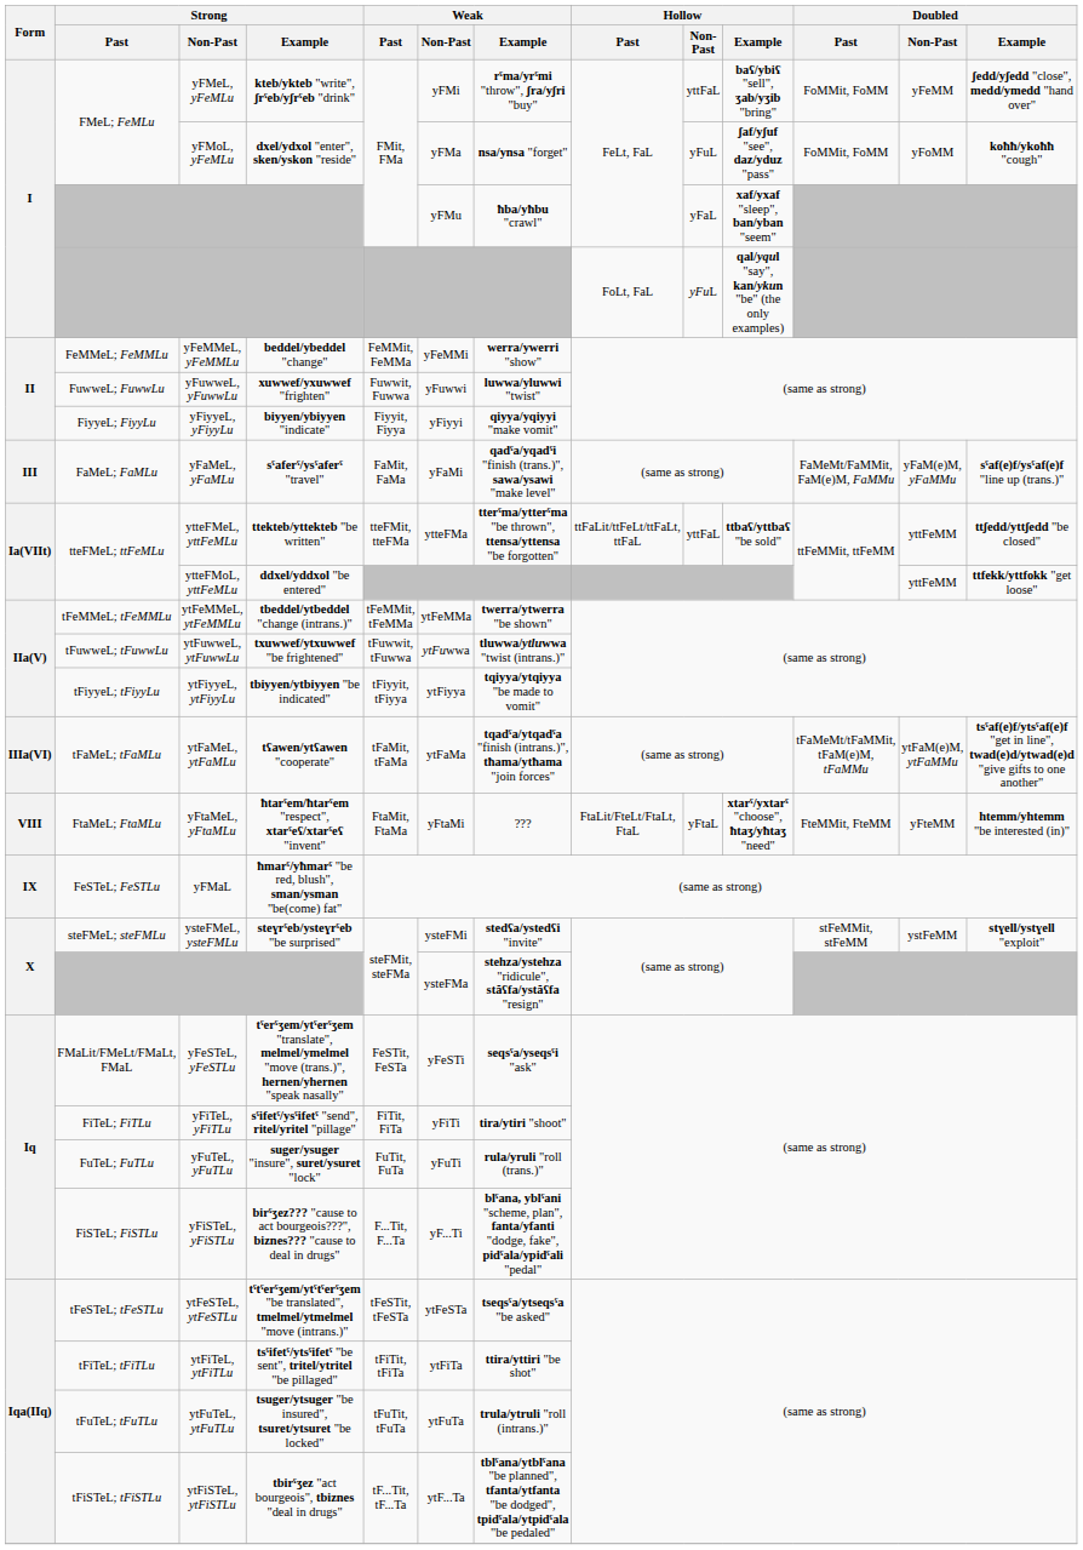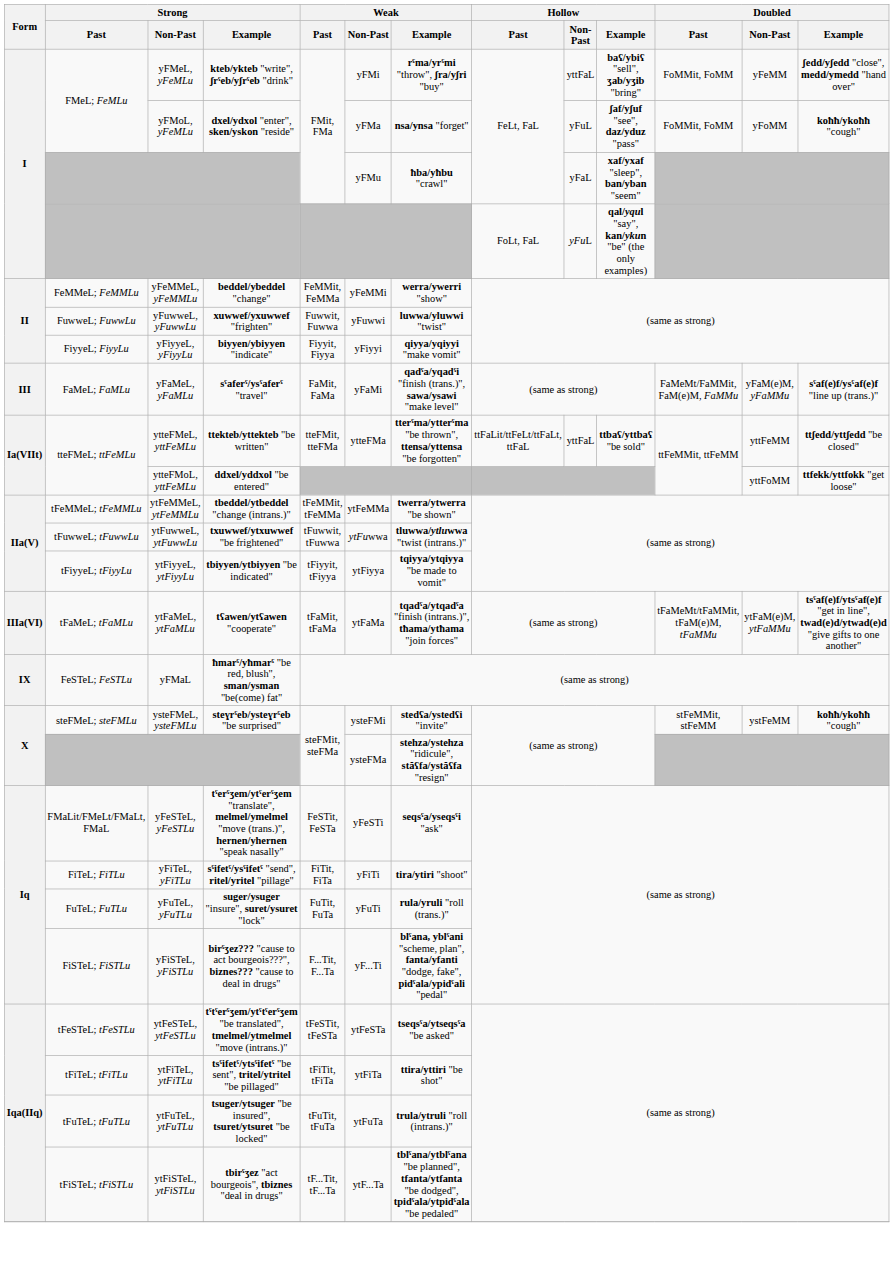 <table class="wikitable" style="text-align:center">
 <tr>
 <th rowspan=2>Form</th>
 <th colspan=3>Strong</th>
 <th colspan=3>Weak</th>
 <th colspan=3>Hollow</th>
 <th colspan=3>Doubled</th>
 </tr>
 <tr>
 <th>Past</th>
 <th>Non-Past</th>
 <th>Example</th>
 <th>Past</th>
 <th>Non-Past</th>
 <th>Example</th>
 <th>Past</th>
 <th>Non-Past</th>
 <th>Example</th>
 <th>Past</th>
 <th>Non-Past</th>
 <th>Example</th>
 </tr>
 <tr>
 <th rowspan=4>I</th>
 <td rowspan=2>FMeL; <em>FeMLu</em></td>
 <td>yFMeL, <em>yFeMLu</em></td>
 <td><strong>kteb/ykteb</strong> "write", <strong>ʃrˤeb/yʃrˤeb</strong> "drink"</td>
 <td rowspan=3>FMit, FMa</td>
 <td>yFMi</td>
 <td><strong>rˤma/yrˤmi</strong> "throw", <strong>ʃra/yʃri</strong> "buy"</td>
 <td rowspan=3>FeLt, FaL</td>
 <td>yttFaL</td>
 <td><strong>baʕ/ybiʕ</strong> "sell", <strong>ʒab/yʒib</strong> "bring"</td>
 <td>FoMMit, FoMM</td>
 <td>yFeMM</td>
 <td><strong>ʃedd/yʃedd</strong> "close", <strong>medd/ymedd</strong> "hand over"</td>
 </tr>
 <tr>
 <td>yFMoL, <em>yFeMLu</em></td>
 <td><strong>dxel/ydxol</strong> "enter", <strong>sken/yskon</strong> "reside"</td>
 <td>yFMa</td>
 <td><strong>nsa/ynsa</strong> "forget"</td>
 <td>yFuL</td>
 <td><strong>ʃaf/yʃuf</strong> "see", <strong>daz/yduz</strong> "pass"</td>
 <td>FoMMit, FoMM</td>
 <td>yFoMM</td>
 <td><strong>koħħ/ykoħħ</strong> "cough"</td>
 </tr>
 <tr>
 <td colspan=3 style=background:silver></td>
 <td>yFMu</td>
 <td><strong>ħba/yħbu</strong> "crawl"</td>
 <td>yFaL</td>
 <td><strong>xaf/yxaf</strong> "sleep", <strong>ban/yban</strong> "seem"</td>
 <td colspan=3 style=background:silver></td>
 </tr>
 <tr>
 <td colspan=3 style=background:silver></td>
 <td colspan=3 style=background:silver></td>
 <td>FoLt, FaL</td>
 <td><em>yFu</em>L</td>
 <td><strong>qal/<em>yqu</em>l</strong> "say", <strong>kan/<em>yku</em>n</strong> "be" (the only examples)</td>
 <td colspan=3 style=background:silver></td>
 </tr>
 <tr>
 <th rowspan=3>II</th>
 <td>FeMMeL; <em>FeMMLu</em></td>
 <td>yFeMMeL, <em>yFeMMLu</em></td>
 <td><strong>beddel/ybeddel</strong> "change"</td>
 <td>FeMMit, FeMMa</td>
 <td>yFeMMi</td>
 <td><strong>werra/ywerri</strong> "show"</td>
 <td rowspan=3 colspan=6>(same as strong)</td>
 </tr>
 <tr>
 <td>FuwweL; <em>FuwwLu</em></td>
 <td>yFuwweL, <em>yFuwwLu</em></td>
 <td><strong>xuwwef/yxuwwef</strong> "frighten"</td>
 <td>Fuwwit, Fuwwa</td>
 <td>yFuwwi</td>
 <td><strong>luwwa/yluwwi</strong> "twist"</td>
 </tr>
 <tr>
 <td>FiyyeL; <em>FiyyLu</em></td>
 <td>yFiyyeL, <em>yFiyyLu</em></td>
 <td><strong>biyyen/ybiyyen</strong> "indicate"</td>
 <td>Fiyyit, Fiyya</td>
 <td>yFiyyi</td>
 <td><strong>qiyya/yqiyyi</strong> "make vomit"</td>
 </tr>
 <tr>
 <th>III</th>
 <td>FaMeL; <em>FaMLu</em></td>
 <td>yFaMeL, <em>yFaMLu</em></td>
 <td><strong>sˤaferˤ/ysˤaferˤ</strong> "travel"</td>
 <td>FaMit, FaMa</td>
 <td>yFaMi</td>
 <td><strong>qadˤa/yqadˤi</strong> "finish (trans.)", <strong>sawa/ysawi</strong> "make level"</td>
 <td colspan=3>(same as strong)</td>
 <td>FaMeMt/FaMMit, FaM(e)M, <em>FaMMu</em></td>
 <td>yFaM(e)M, <em>yFaMMu</em></td>
 <td><strong>sˤaf(e)f/ysˤaf(e)f</strong> "line up (trans.)"</td>
 </tr>
 <tr>
 <th rowspan=2>Ia(VIIt)</th>
 <td rowspan=2>tteFMeL; <em>ttFeMLu</em></td>
 <td>ytteFMeL, <em>yttFeMLu</em></td>
 <td><strong>ttekteb/yttekteb</strong> "be written"</td>
 <td>tteFMit, tteFMa</td>
 <td>ytteFMa</td>
 <td><strong>tterˤma/ytterˤma</strong> "be thrown", <strong>ttensa/yttensa</strong> "be forgotten"</td>
 <td>ttFaLit/ttFeLt/ttFaLt, ttFaL</td>
 <td>yttFaL</td>
 <td><strong>ttbaʕ/yttbaʕ</strong> "be sold"</td>
 <td rowspan=2>ttFeMMit, ttFeMM</td>
 <td>yttFeMM</td>
 <td><strong>ttʃedd/yttʃedd</strong> "be closed"</td>
 </tr>
 <tr>
 <td>ytteFMoL, <em>yttFeMLu</em></td>
 <td><strong>ddxel/yddxol</strong> "be entered"</td>
 <td colspan=3 style=background:silver></td>
 <td colspan=3 style=background:silver></td>
-<td>yttFeMM</td>
+<td>yttFoMM</td>
 <td><strong>ttfekk/yttfokk</strong> "get loose"</td>
 </tr>
 <tr>
 <th rowspan=3>IIa(V)</th>
 <td>tFeMMeL; <em>tFeMMLu</em></td>
 <td>ytFeMMeL, <em>ytFeMMLu</em></td>
 <td><strong>tbeddel/ytbeddel</strong> "change (intrans.)"</td>
 <td>tFeMMit, tFeMMa</td>
 <td>ytFeMMa</td>
 <td><strong>twerra/ytwerra</strong> "be shown"</td>
 <td rowspan=3 colspan=6>(same as strong)</td>
 </tr>
 <tr>
 <td>tFuwweL; <em>tFuwwLu</em></td>
 <td>ytFuwweL, <em>ytFuwwLu</em></td>
 <td><strong>txuwwef/ytxuwwef</strong> "be frightened"</td>
 <td>tFuwwit, tFuwwa</td>
 <td><em>ytFu</em>wwa</td>
 <td><strong>tluwwa/<em>ytlu</em>wwa</strong> "twist (intrans.)"</td>
 </tr>
 <tr>
 <td>tFiyyeL; <em>tFiyyLu</em></td>
 <td>ytFiyyeL, <em>ytFiyyLu</em></td>
 <td><strong>tbiyyen/ytbiyyen</strong> "be indicated"</td>
 <td>tFiyyit, tFiyya</td>
 <td>ytFiyya</td>
 <td><strong>tqiyya/ytqiyya</strong> "be made to vomit"</td>
 </tr>
 <tr>
 <th>IIIa(VI)</th>
 <td>tFaMeL; <em>tFaMLu</em></td>
 <td>ytFaMeL, <em>ytFaMLu</em></td>
 <td><strong>tʕawen/ytʕawen</strong> "cooperate"</td>
 <td>tFaMit, tFaMa</td>
 <td>ytFaMa</td>
 <td><strong>tqadˤa/ytqadˤa</strong> "finish (intrans.)", <strong>tħama/ytħama</strong> "join forces"</td>
 <td colspan=3>(same as strong)</td>
 <td>tFaMeMt/tFaMMit, tFaM(e)M, <em>tFaMMu</em></td>
 <td>ytFaM(e)M, <em>ytFaMMu</em></td>
 <td><strong>tsˤaf(e)f/ytsˤaf(e)f</strong> "get in line", <strong>twad(e)d/ytwad(e)d</strong> "give gifts to one another"</td>
 </tr>
 <tr>
-<th>VIII</th>
-<td>FtaMeL; <em>FtaMLu</em></td>
-<td>yFtaMeL, <em>yFtaMLu</em></td>
-<td><strong>ħtarˤem/ħtarˤem</strong> "respect", <strong>xtarˤeʕ/xtarˤeʕ</strong> "invent"</td>
-<td>FtaMit, FtaMa</td>
-<td>yFtaMi</td>
-<td>???</td>
-<td>FtaLit/FteLt/FtaLt, FtaL</td>
-<td>yFtaL</td>
-<td><strong>xtarˤ/yxtarˤ</strong> "choose", <strong>ħtaʒ/yħtaʒ</strong> "need"</td>
-<td>FteMMit, FteMM</td>
-<td>yFteMM</td>
-<td><strong>htemm/yhtemm</strong> "be interested (in)"</td>
-</tr>
-<tr>
 <th>IX</th>
 <td>FeSTeL; <em>FeSTLu</em></td>
 <td>yFMaL</td>
 <td><strong>ħmarˤ/yħmarˤ</strong> "be red, blush", <strong>sman/ysman</strong> "be(come) fat"</td>
 <td colspan=9>(same as strong)</td>
 </tr>
 <tr>
 <th rowspan=2>X</th>
 <td>steFMeL; <em>steFMLu</em></td>
 <td>ysteFMeL, <em>ysteFMLu</em></td>
 <td><strong>steɣrˤeb/ysteɣrˤeb</strong> "be surprised"</td>
 <td rowspan=2>steFMit, steFMa</td>
 <td>ysteFMi</td>
 <td><strong>stedʕa/ystedʕi</strong> "invite"</td>
 <td rowspan=2 colspan=3>(same as strong)</td>
 <td>stFeMMit, stFeMM</td>
 <td>ystFeMM</td>
-<td><strong>stɣell/ystɣell</strong> "exploit"</td>
+<td><strong>koħħ/ykoħħ</strong> "cough"</td>
 </tr>
 <tr>
 <td colspan=3 style=background:silver></td>
 <td>ysteFMa</td>
 <td><strong>stehza/ystehza</strong> "ridicule",  <strong>stăʕfa/ystăʕfa</strong> "resign"</td>
 <td colspan=3 style=background:silver></td>
 </tr>
 <tr>
 <th rowspan=4>Iq</th>
 <td>FMaLit/FMeLt/FMaLt, FMaL</td>
 <td>yFeSTeL, <em>yFeSTLu</em></td>
 <td><strong>tˤerˤʒem/ytˤerˤʒem</strong> "translate", <strong>melmel/ymelmel</strong> "move (trans.)", <strong>hernen/yhernen</strong> "speak nasally"</td>
 <td>FeSTit, FeSTa</td>
 <td>yFeSTi</td>
 <td><strong>seqsˤa/yseqsˤi</strong> "ask"</td>
 <td rowspan=4 colspan=6>(same as strong)</td>
 </tr>
 <tr>
 <td>FiTeL; <em>FiTLu</em></td>
 <td>yFiTeL, <em>yFiTLu</em></td>
 <td><strong>sˤifetˤ/ysˤifetˤ</strong> "send", <strong>ritel/yritel</strong> "pillage"</td>
 <td>FiTit, FiTa</td>
 <td>yFiTi</td>
 <td><strong>tira/ytiri</strong> "shoot"</td>
 </tr>
 <tr>
 <td>FuTeL; <em>FuTLu</em></td>
 <td>yFuTeL, <em>yFuTLu</em></td>
 <td><strong>suger/ysuger</strong> "insure", <strong>suret/ysuret</strong> "lock"</td>
 <td>FuTit, FuTa</td>
 <td>yFuTi</td>
 <td><strong>rula/yruli</strong> "roll (trans.)"</td>
 </tr>
 <tr>
 <td>FiSTeL; <em>FiSTLu</em></td>
 <td>yFiSTeL, <em>yFiSTLu</em></td>
 <td><strong>birˤʒez???</strong> "cause to act bourgeois???", <strong>biznes???</strong> "cause to deal in drugs"</td>
 <td>F...Tit, F...Ta</td>
 <td>yF...Ti</td>
 <td><strong>blˤana, yblˤani</strong> "scheme, plan", <strong>fanta/yfanti</strong> "dodge, fake", <strong>pidˤala/ypidˤali</strong> "pedal"</td>
 </tr>
 <tr>
 <th rowspan=4>Iqa(IIq)</th>
 <td>tFeSTeL; <em>tFeSTLu</em></td>
 <td>ytFeSTeL, <em>ytFeSTLu</em></td>
 <td><strong>tˤtˤerˤʒem/ytˤtˤerˤʒem</strong> "be translated", <strong>tmelmel/ytmelmel</strong> "move (intrans.)"</td>
 <td>tFeSTit, tFeSTa</td>
 <td>ytFeSTa</td>
 <td><strong>tseqsˤa/ytseqsˤa</strong> "be asked"</td>
 <td rowspan=4 colspan=6>(same as strong)</td>
 </tr>
 <tr>
 <td>tFiTeL; <em>tFiTLu</em></td>
 <td>ytFiTeL, <em>ytFiTLu</em></td>
 <td><strong>tsˤifetˤ/ytsˤifetˤ</strong> "be sent", <strong>tritel/ytritel</strong> "be pillaged"</td>
 <td>tFiTit, tFiTa</td>
 <td>ytFiTa</td>
 <td><strong>ttira/yttiri</strong> "be shot"</td>
 </tr>
 <tr>
 <td>tFuTeL; <em>tFuTLu</em></td>
 <td>ytFuTeL, <em>ytFuTLu</em></td>
 <td><strong>tsuger/ytsuger</strong> "be insured", <strong>tsuret/ytsuret</strong> "be locked"</td>
 <td>tFuTit, tFuTa</td>
 <td>ytFuTa</td>
 <td><strong>trula/ytruli</strong> "roll (intrans.)"</td>
 </tr>
 <tr>
 <td>tFiSTeL; <em>tFiSTLu</em></td>
 <td>ytFiSTeL, <em>ytFiSTLu</em></td>
 <td><strong>tbirˤʒez</strong> "act bourgeois", <strong>tbiznes</strong> "deal in drugs"</td>
 <td>tF...Tit, tF...Ta</td>
 <td>ytF...Ta</td>
 <td><strong>tblˤana/ytblˤana</strong> "be planned", <strong>tfanta/ytfanta</strong> "be dodged", <strong>tpidˤala/ytpidˤala</strong> "be pedaled"</td>
 </tr>
 <tr>
 </tr>
 </table>
